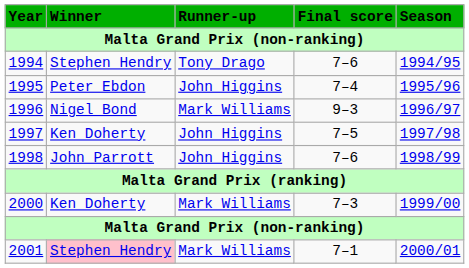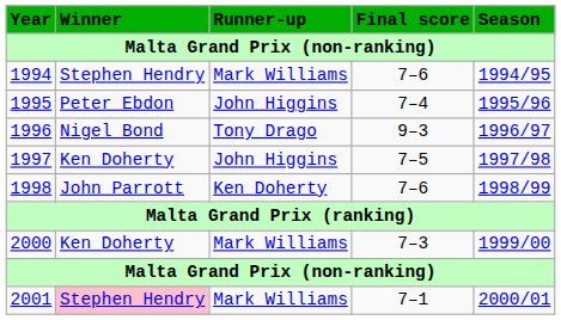 <table class="wikitable" style="margin: auto">
 <tr>
 <th style="text-align: center; background-color: #00af00">Year</th>
 <th style="text-align: left; background-color: #00af00">Winner</th>
 <th style="text-align: left; background-color: #00af00">Runner-up</th>
 <th style="text-align: left; background-color: #00af00">Final score</th>
 <th style="text-align: left; background-color: #00af00">Season</th>
 </tr>
 <tr>
 <th colspan=5 style="text-align: center; background-color: #c0ffc0">Malta Grand Prix  (non-ranking)</th>
 </tr>
 <tr>
 <td><a href='#'>1994</a></td>
 <td> <a href='#'>Stephen Hendry</a></td>
-<td> <a href='#'>Tony Drago</a></td>
+<td> <a href='#'>Mark Williams</a></td>
 <td style="text-align: center">7–6</td>
 <td><a href='#'>1994/95</a></td>
 </tr>
 <tr>
 <td><a href='#'>1995</a></td>
 <td> <a href='#'>Peter Ebdon</a></td>
 <td> <a href='#'>John Higgins</a></td>
 <td style="text-align: center">7–4</td>
 <td><a href='#'>1995/96</a></td>
 </tr>
 <tr>
 <td><a href='#'>1996</a></td>
 <td> <a href='#'>Nigel Bond</a></td>
-<td> <a href='#'>Mark Williams</a></td>
+<td> <a href='#'>Tony Drago</a></td>
 <td style="text-align: center">9–3</td>
 <td><a href='#'>1996/97</a></td>
 </tr>
 <tr>
 <td><a href='#'>1997</a></td>
 <td> <a href='#'>Ken Doherty</a></td>
 <td> <a href='#'>John Higgins</a></td>
 <td style="text-align: center">7–5</td>
 <td><a href='#'>1997/98</a></td>
 </tr>
 <tr>
 <td><a href='#'>1998</a></td>
 <td> <a href='#'>John Parrott</a></td>
-<td> <a href='#'>John Higgins</a></td>
+<td> <a href='#'>Ken Doherty</a></td>
 <td style="text-align: center">7–6</td>
 <td><a href='#'>1998/99</a></td>
 </tr>
 <tr>
 <th colspan=5 style="text-align: center; background-color: #c0ffc0">Malta Grand Prix  (ranking)</th>
 </tr>
 <tr>
 <td><a href='#'>2000</a></td>
 <td> <a href='#'>Ken Doherty</a></td>
 <td> <a href='#'>Mark Williams</a></td>
 <td style="text-align: center">7–3</td>
 <td><a href='#'>1999/00</a></td>
 </tr>
 <tr>
 <th colspan=5 style="text-align: center; background-color: #c0ffc0">Malta Grand Prix  (non-ranking)</th>
 </tr>
 <tr>
 <td><a href='#'>2001</a></td>
 <td style="background: pink;"> <a href='#'>Stephen Hendry</a></td>
 <td> <a href='#'>Mark Williams</a></td>
 <td style="text-align: center">7–1</td>
 <td><a href='#'>2000/01</a></td>
 </tr>
 </table>
